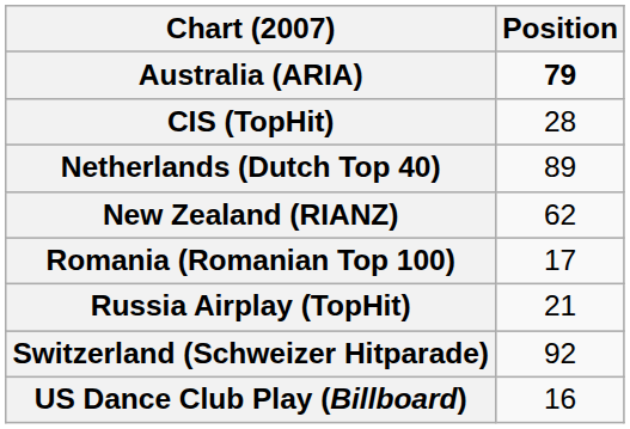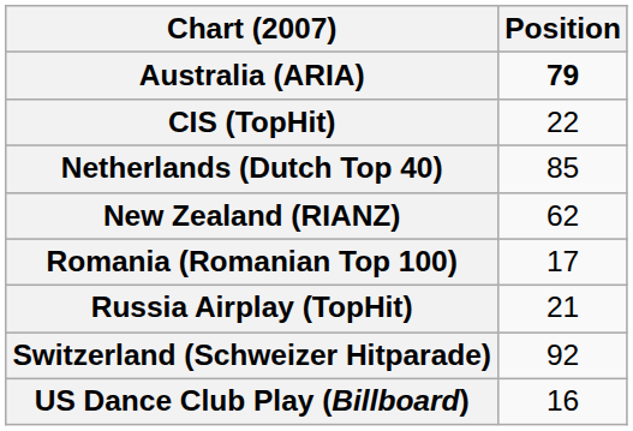 <table class="wikitable sortable plainrowheaders" style="text-align:center">
 <tr>
 <th scope="col">Chart (2007)</th>
 <th scope="col">Position</th>
 </tr>
 <tr>
 <th scope="row">Australia (ARIA)</th>
 <td><strong>79</strong></td>
 </tr>
 <tr>
 <th scope="row">CIS (TopHit)</th>
-<td>28</td>
+<td>22</td>
 </tr>
 <tr>
 <th scope="row">Netherlands (Dutch Top 40)</th>
-<td>89</td>
+<td>85</td>
 </tr>
 <tr>
 <th scope="row">New Zealand (RIANZ)</th>
 <td>62</td>
 </tr>
 <tr>
 <th scope="row">Romania (Romanian Top 100)</th>
 <td>17</td>
 </tr>
 <tr>
 <th scope="row">Russia Airplay (TopHit)</th>
 <td>21</td>
 </tr>
 <tr>
 <th scope="row">Switzerland (Schweizer Hitparade)</th>
 <td>92</td>
 </tr>
 <tr>
 <th scope="row">US Dance Club Play (<em>Billboard</em>)</th>
 <td>16</td>
 </tr>
 </table>
